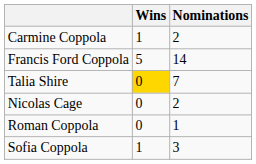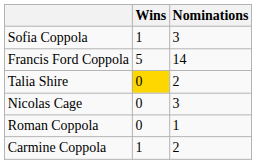 <table class="wikitable">
 <tr>
 <th></th>
 <th>Wins</th>
 <th>Nominations</th>
 </tr>
 <tr>
-<td>Carmine Coppola</td>
+<td>Sofia Coppola</td>
 <td>1</td>
-<td>2</td>
+<td>3</td>
 </tr>
 <tr>
 <td>Francis Ford Coppola</td>
 <td>5</td>
 <td>14</td>
 </tr>
 <tr>
 <td>Talia Shire</td>
 <td style="background: gold;">0</td>
-<td>7</td>
+<td>2</td>
 </tr>
 <tr>
 <td>Nicolas Cage</td>
 <td>0</td>
-<td>2</td>
+<td>3</td>
 </tr>
 <tr>
 <td>Roman Coppola</td>
 <td>0</td>
 <td>1</td>
 </tr>
 <tr>
-<td>Sofia Coppola</td>
+<td>Carmine Coppola</td>
 <td>1</td>
-<td>3</td>
+<td>2</td>
 </tr>
 </table>
